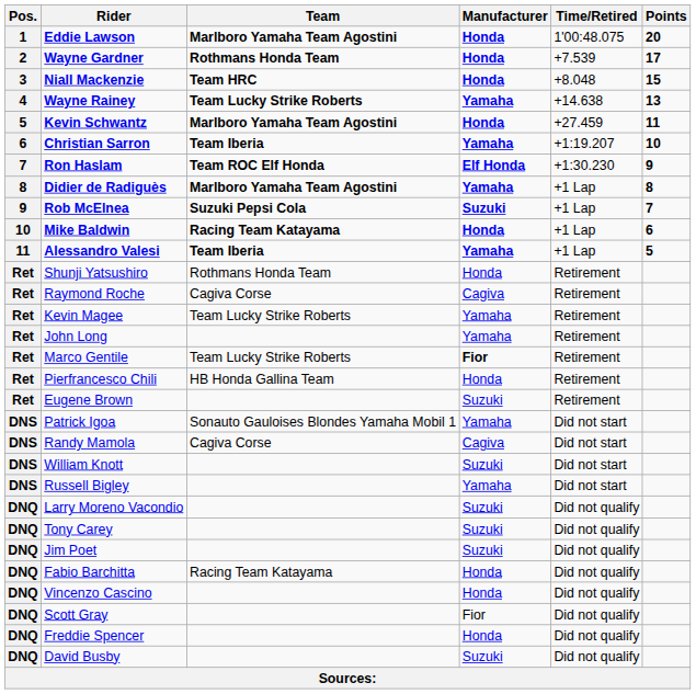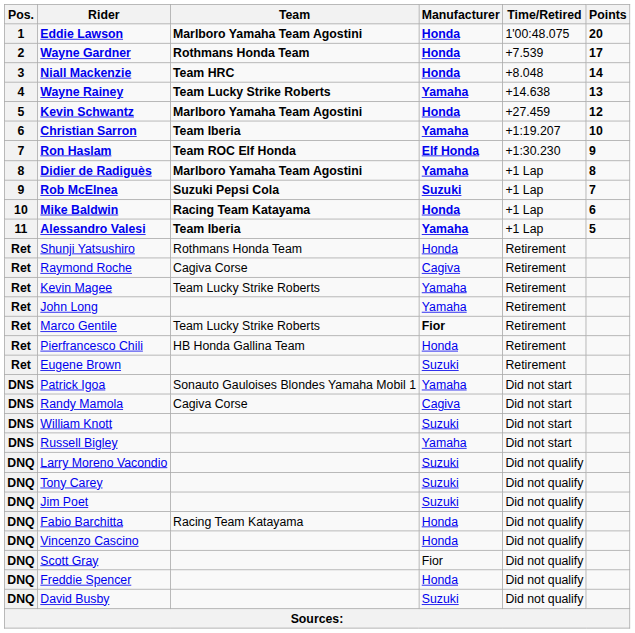 <table class="wikitable" style="font-size: 95%;">
 <tr>
 <th>Pos.</th>
 <th>Rider</th>
 <th>Team</th>
 <th>Manufacturer</th>
 <th>Time/Retired</th>
 <th>Points</th>
 </tr>
 <tr>
 <th>1</th>
 <td> <strong><a href='#'>Eddie Lawson</a></strong></td>
 <td><strong>Marlboro Yamaha Team Agostini</strong></td>
 <td><strong><a href='#'>Honda</a></strong></td>
 <td>1'00:48.075</td>
 <td><strong>20</strong></td>
 </tr>
 <tr>
 <th>2</th>
 <td> <strong><a href='#'>Wayne Gardner</a></strong></td>
 <td><strong>Rothmans Honda Team</strong></td>
 <td><strong><a href='#'>Honda</a></strong></td>
 <td>+7.539</td>
 <td><strong>17</strong></td>
 </tr>
 <tr>
 <th>3</th>
 <td> <strong><a href='#'>Niall Mackenzie</a></strong></td>
 <td><strong>Team HRC</strong></td>
 <td><strong><a href='#'>Honda</a></strong></td>
 <td>+8.048</td>
-<td><strong>15</strong></td>
+<td><strong>14</strong></td>
 </tr>
 <tr>
 <th>4</th>
 <td> <strong><a href='#'>Wayne Rainey</a></strong></td>
 <td><strong>Team Lucky Strike Roberts</strong></td>
 <td><strong><a href='#'>Yamaha</a></strong></td>
 <td>+14.638</td>
 <td><strong>13</strong></td>
 </tr>
 <tr>
 <th>5</th>
 <td> <strong><a href='#'>Kevin Schwantz</a></strong></td>
 <td><strong>Marlboro Yamaha Team Agostini</strong></td>
 <td><strong><a href='#'>Honda</a></strong></td>
 <td>+27.459</td>
-<td><strong>11</strong></td>
+<td><strong>12</strong></td>
 </tr>
 <tr>
 <th>6</th>
 <td> <strong><a href='#'>Christian Sarron</a></strong></td>
 <td><strong>Team Iberia</strong></td>
 <td><strong><a href='#'>Yamaha</a></strong></td>
 <td>+1:19.207</td>
 <td><strong>10</strong></td>
 </tr>
 <tr>
 <th>7</th>
 <td> <strong><a href='#'>Ron Haslam</a></strong></td>
 <td><strong>Team ROC Elf Honda</strong></td>
 <td><strong><a href='#'>Elf Honda</a></strong></td>
 <td>+1:30.230</td>
 <td><strong>9</strong></td>
 </tr>
 <tr>
 <th>8</th>
 <td> <strong><a href='#'>Didier de Radiguès</a></strong></td>
 <td><strong>Marlboro Yamaha Team Agostini</strong></td>
 <td><strong><a href='#'>Yamaha</a></strong></td>
 <td>+1 Lap</td>
 <td><strong>8</strong></td>
 </tr>
 <tr>
 <th>9</th>
 <td> <strong><a href='#'>Rob McElnea</a></strong></td>
 <td><strong>Suzuki Pepsi Cola</strong></td>
 <td><strong><a href='#'>Suzuki</a></strong></td>
 <td>+1 Lap</td>
 <td><strong>7</strong></td>
 </tr>
 <tr>
 <th>10</th>
 <td> <strong><a href='#'>Mike Baldwin</a></strong></td>
 <td><strong>Racing Team Katayama</strong></td>
 <td><strong><a href='#'>Honda</a></strong></td>
 <td>+1 Lap</td>
 <td><strong>6</strong></td>
 </tr>
 <tr>
 <th>11</th>
 <td> <strong><a href='#'>Alessandro Valesi</a></strong></td>
 <td><strong>Team Iberia</strong></td>
 <td><strong><a href='#'>Yamaha</a></strong></td>
 <td>+1 Lap</td>
 <td><strong>5</strong></td>
 </tr>
 <tr>
 <th>Ret</th>
 <td> <a href='#'>Shunji Yatsushiro</a></td>
 <td>Rothmans Honda Team</td>
 <td><a href='#'>Honda</a></td>
 <td>Retirement</td>
 <td></td>
 </tr>
 <tr>
 <th>Ret</th>
 <td> <a href='#'>Raymond Roche</a></td>
 <td>Cagiva Corse</td>
 <td><a href='#'>Cagiva</a></td>
 <td>Retirement</td>
 <td></td>
 </tr>
 <tr>
 <th>Ret</th>
 <td> <a href='#'>Kevin Magee</a></td>
 <td>Team Lucky Strike Roberts</td>
 <td><a href='#'>Yamaha</a></td>
 <td>Retirement</td>
 <td></td>
 </tr>
 <tr>
 <th>Ret</th>
 <td> <a href='#'>John Long</a></td>
 <td></td>
 <td><a href='#'>Yamaha</a></td>
 <td>Retirement</td>
 <td></td>
 </tr>
 <tr>
 <th>Ret</th>
 <td> <a href='#'>Marco Gentile</a></td>
 <td>Team Lucky Strike Roberts</td>
 <td><strong>Fior</strong></td>
 <td>Retirement</td>
 <td></td>
 </tr>
 <tr>
 <th>Ret</th>
 <td> <a href='#'>Pierfrancesco Chili</a></td>
 <td>HB Honda Gallina Team</td>
 <td><a href='#'>Honda</a></td>
 <td>Retirement</td>
 <td></td>
 </tr>
 <tr>
 <th>Ret</th>
 <td> <a href='#'>Eugene Brown</a></td>
 <td></td>
 <td><a href='#'>Suzuki</a></td>
 <td>Retirement</td>
 <td></td>
 </tr>
 <tr>
 <th>DNS</th>
 <td> <a href='#'>Patrick Igoa</a></td>
 <td>Sonauto Gauloises Blondes Yamaha Mobil 1</td>
 <td><a href='#'>Yamaha</a></td>
 <td>Did not start</td>
 <td></td>
 </tr>
 <tr>
 <th>DNS</th>
 <td> <a href='#'>Randy Mamola</a></td>
 <td>Cagiva Corse</td>
 <td><a href='#'>Cagiva</a></td>
 <td>Did not start</td>
 <td></td>
 </tr>
 <tr>
 <th>DNS</th>
 <td> <a href='#'>William Knott</a></td>
 <td></td>
 <td><a href='#'>Suzuki</a></td>
 <td>Did not start</td>
 <td></td>
 </tr>
 <tr>
 <th>DNS</th>
 <td> <a href='#'>Russell Bigley</a></td>
 <td></td>
 <td><a href='#'>Yamaha</a></td>
 <td>Did not start</td>
 <td></td>
 </tr>
 <tr>
 <th>DNQ</th>
 <td> <a href='#'>Larry Moreno Vacondio</a></td>
 <td></td>
 <td><a href='#'>Suzuki</a></td>
 <td>Did not qualify</td>
 <td></td>
 </tr>
 <tr>
 <th>DNQ</th>
 <td> <a href='#'>Tony Carey</a></td>
 <td></td>
 <td><a href='#'>Suzuki</a></td>
 <td>Did not qualify</td>
 <td></td>
 </tr>
 <tr>
 <th>DNQ</th>
 <td> <a href='#'>Jim Poet</a></td>
 <td></td>
 <td><a href='#'>Suzuki</a></td>
 <td>Did not qualify</td>
 <td></td>
 </tr>
 <tr>
 <th>DNQ</th>
 <td> <a href='#'>Fabio Barchitta</a></td>
 <td>Racing Team Katayama</td>
 <td><a href='#'>Honda</a></td>
 <td>Did not qualify</td>
 <td></td>
 </tr>
 <tr>
 <th>DNQ</th>
 <td> <a href='#'>Vincenzo Cascino</a></td>
 <td></td>
 <td><a href='#'>Honda</a></td>
 <td>Did not qualify</td>
 <td></td>
 </tr>
 <tr>
 <th>DNQ</th>
 <td> <a href='#'>Scott Gray</a></td>
 <td></td>
 <td>Fior</td>
 <td>Did not qualify</td>
 <td></td>
 </tr>
 <tr>
 <th>DNQ</th>
 <td> <a href='#'>Freddie Spencer</a></td>
 <td></td>
 <td><a href='#'>Honda</a></td>
 <td>Did not qualify</td>
 <td></td>
 </tr>
 <tr>
 <th>DNQ</th>
 <td> <a href='#'>David Busby</a></td>
 <td></td>
 <td><a href='#'>Suzuki</a></td>
 <td>Did not qualify</td>
 <td></td>
 </tr>
 <tr>
 <th colspan=8>Sources:</th>
 </tr>
 </table>
